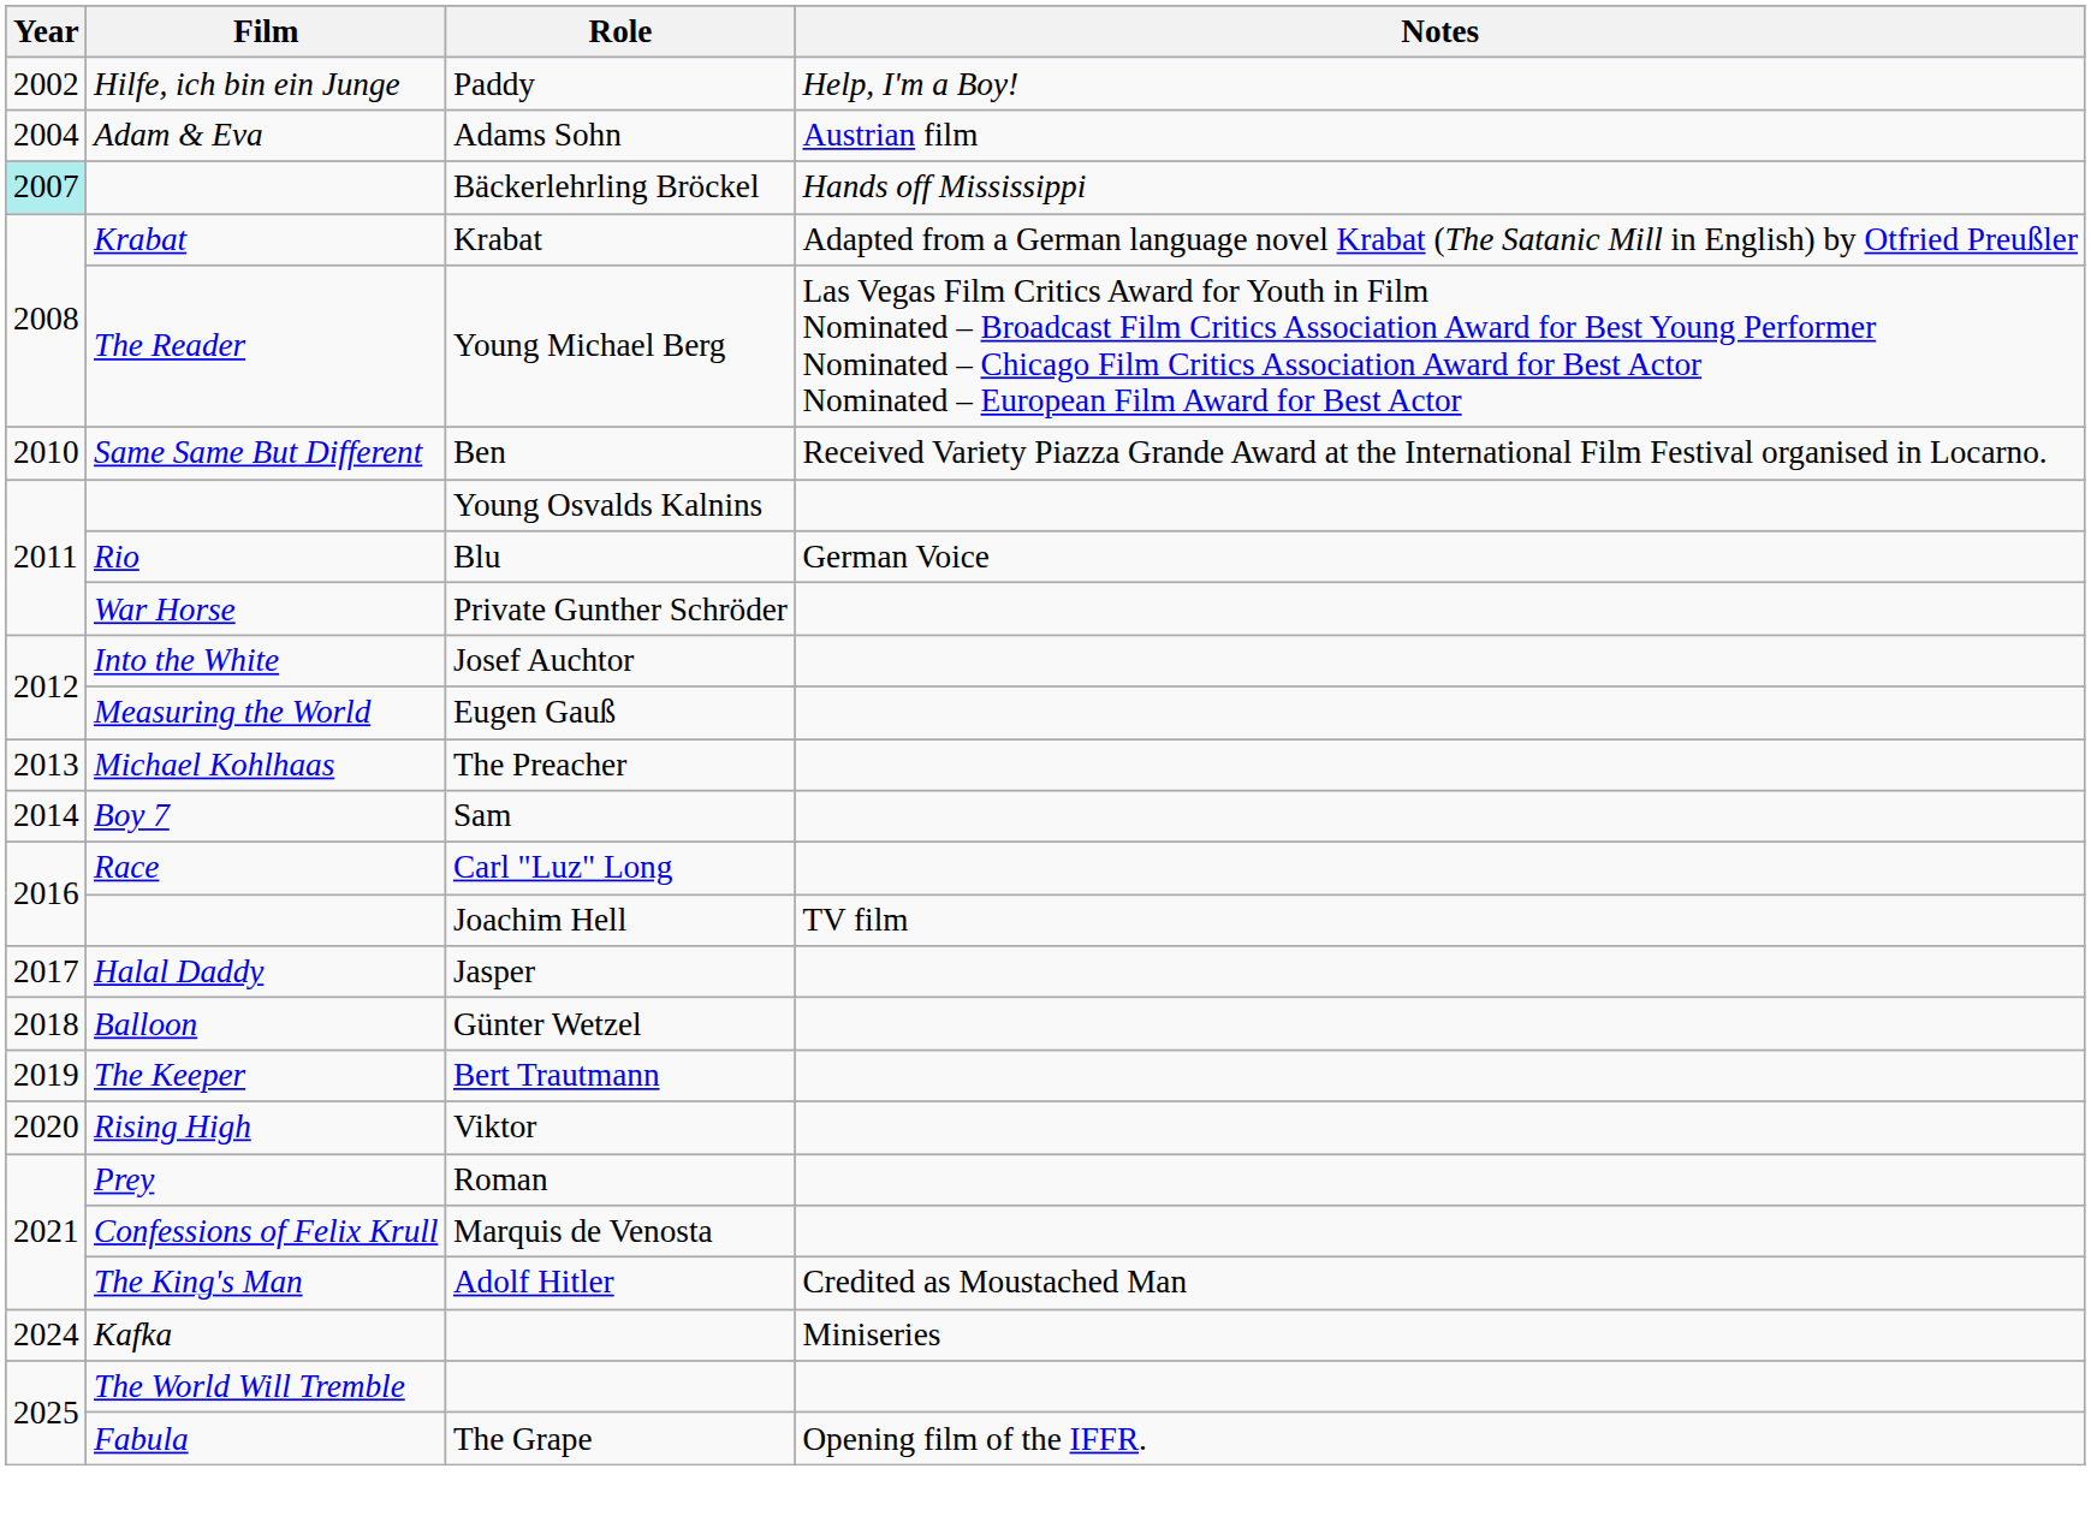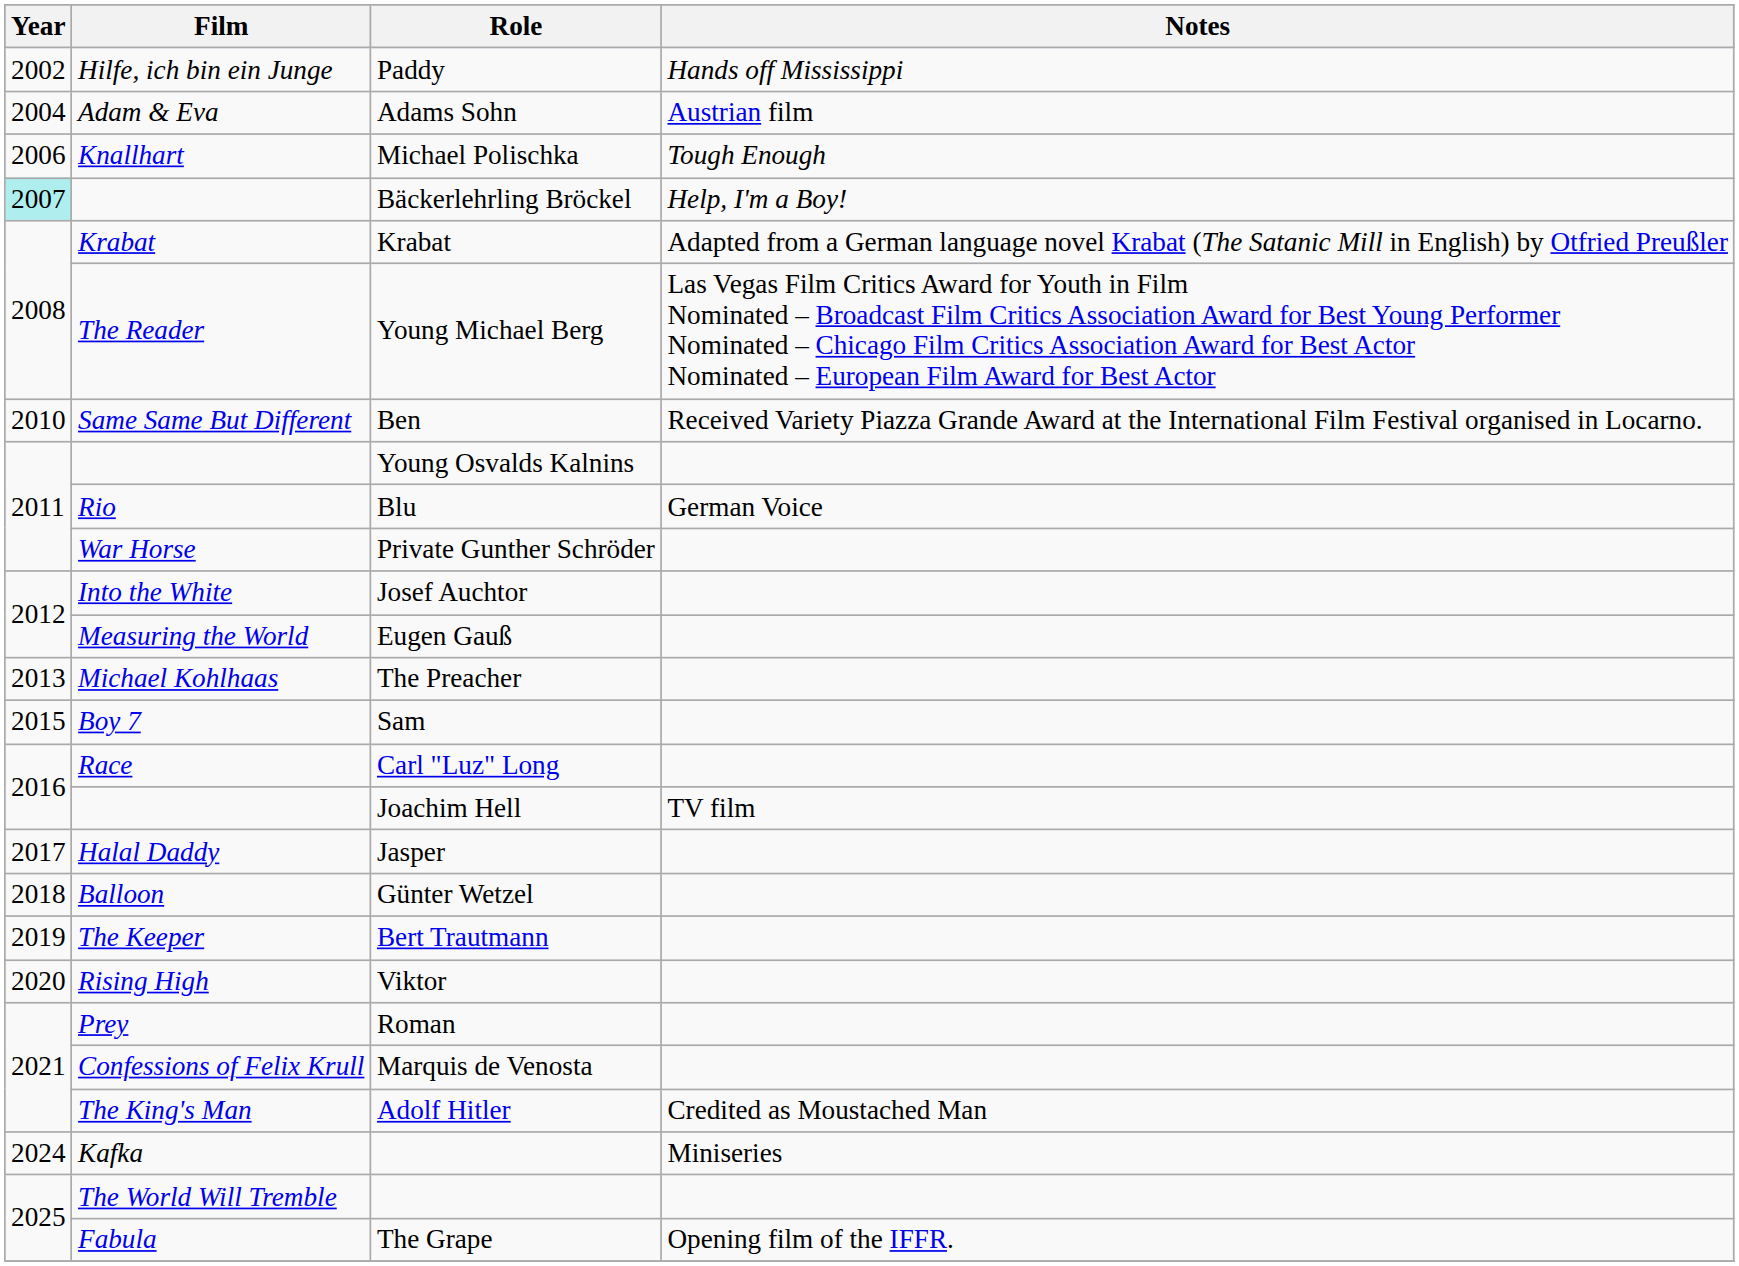 <table class="wikitable">
 <tr style="background:#b0c4de; text-align:center;">
 <th>Year</th>
 <th>Film</th>
 <th>Role</th>
 <th>Notes</th>
 </tr>
 <tr>
 <td>2002</td>
 <td><em>Hilfe, ich bin ein Junge</em></td>
 <td>Paddy</td>
-<td><em>Help, I'm a Boy!</em></td>
+<td><em>Hands off Mississippi</em></td>
 </tr>
 <tr>
 <td>2004</td>
 <td><em>Adam & Eva</em></td>
 <td>Adams Sohn</td>
 <td><a href='#'>Austrian</a> film</td>
 </tr>
 <tr>
+<td>2006</td>
+<td><em><a href='#'>Knallhart</a></em></td>
+<td>Michael Polischka</td>
+<td><em>Tough Enough</em></td>
+</tr>
+<tr>
 <td style="background: paleturquoise;">2007</td>
 <td><em></em></td>
 <td>Bäckerlehrling Bröckel</td>
-<td><em>Hands off Mississippi</em></td>
+<td><em>Help, I'm a Boy!</em></td>
 </tr>
 <tr>
 <td rowspan="2">2008</td>
 <td><em><a href='#'>Krabat</a></em></td>
 <td>Krabat</td>
 <td>Adapted from a German language novel <a href='#'>Krabat</a> (<em>The Satanic Mill</em> in English) by <a href='#'>Otfried Preußler</a></td>
 </tr>
 <tr>
 <td><em><a href='#'>The Reader</a></em></td>
 <td>Young Michael Berg</td>
 <td>Las Vegas Film Critics Award for Youth in Film<br>Nominated – <a href='#'>Broadcast Film Critics Association Award for Best Young Performer</a><br>Nominated – <a href='#'>Chicago Film Critics Association Award for Best Actor</a><br>Nominated – <a href='#'>European Film Award for Best Actor</a></td>
 </tr>
 <tr>
 <td>2010</td>
 <td><em><a href='#'>Same Same But Different</a></em></td>
 <td>Ben</td>
 <td>Received Variety Piazza Grande Award at the International Film Festival organised in Locarno.</td>
 </tr>
 <tr>
 <td rowspan="3">2011</td>
 <td><em></em></td>
 <td>Young Osvalds Kalnins</td>
 <td></td>
 </tr>
 <tr>
 <td><em><a href='#'>Rio</a></em></td>
 <td>Blu</td>
 <td>German Voice</td>
 </tr>
 <tr>
 <td><em><a href='#'>War Horse</a></em></td>
 <td>Private Gunther Schröder</td>
 <td></td>
 </tr>
 <tr>
 <td rowspan="2">2012</td>
 <td><em><a href='#'>Into the White</a></em></td>
 <td>Josef Auchtor</td>
 <td></td>
 </tr>
 <tr>
 <td><em><a href='#'>Measuring the World</a></em></td>
 <td>Eugen Gauß</td>
 <td></td>
 </tr>
 <tr>
 <td>2013</td>
 <td><em><a href='#'>Michael Kohlhaas</a></em></td>
 <td>The Preacher</td>
 <td></td>
 </tr>
 <tr>
-<td>2014</td>
+<td>2015</td>
 <td><em><a href='#'>Boy 7</a></em></td>
 <td>Sam</td>
 <td></td>
 </tr>
 <tr>
 <td rowspan="2">2016</td>
 <td><em><a href='#'>Race</a></em></td>
 <td><a href='#'>Carl "Luz" Long</a></td>
 <td></td>
 </tr>
 <tr>
 <td><em></em></td>
 <td>Joachim Hell</td>
 <td>TV film</td>
 </tr>
 <tr>
 <td>2017</td>
 <td><em><a href='#'>Halal Daddy</a></em></td>
 <td>Jasper</td>
 <td></td>
 </tr>
 <tr>
 <td>2018</td>
 <td><em><a href='#'>Balloon</a></em></td>
 <td>Günter Wetzel</td>
 <td></td>
 </tr>
 <tr>
 <td>2019</td>
 <td><em><a href='#'>The Keeper</a></em></td>
 <td><a href='#'>Bert Trautmann</a></td>
 <td></td>
 </tr>
 <tr>
 <td>2020</td>
 <td><em><a href='#'>Rising High</a></em></td>
 <td>Viktor</td>
 <td></td>
 </tr>
 <tr>
 <td rowspan="3">2021</td>
 <td><em><a href='#'>Prey</a></em></td>
 <td>Roman</td>
 <td></td>
 </tr>
 <tr>
 <td><em><a href='#'>Confessions of Felix Krull</a></em></td>
 <td>Marquis de Venosta</td>
 <td></td>
 </tr>
 <tr>
 <td><em><a href='#'>The King's Man</a></em></td>
 <td><a href='#'>Adolf Hitler</a></td>
 <td>Credited as Moustached Man</td>
 </tr>
 <tr>
 <td>2024</td>
 <td><em>Kafka</em></td>
 <td></td>
 <td>Miniseries</td>
 </tr>
 <tr>
 <td rowspan="2">2025</td>
 <td><em><a href='#'>The World Will Tremble</a></em></td>
 <td></td>
 <td></td>
 </tr>
 <tr>
 <td><em><a href='#'>Fabula</a></em></td>
 <td>The Grape</td>
 <td>Opening film of the <a href='#'>IFFR</a>.</td>
 </tr>
 <tr>
 </tr>
 </table>
